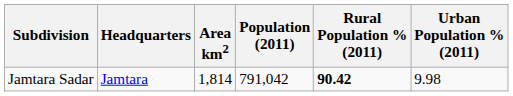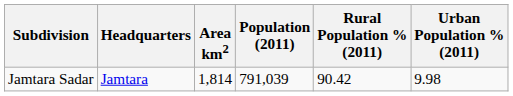 <table class="wikitable sortable">
 <tr>
 <th>Subdivision</th>
 <th>Headquarters</th>
 <th><br>Area<br>km<sup>2</sup></th>
 <th>Population<br>(2011)</th>
 <th>Rural<br>Population %<br>(2011)</th>
 <th>Urban<br> Population % <br>(2011)</th>
 </tr>
 <tr>
 <td>Jamtara Sadar</td>
 <td><a href='#'>Jamtara</a></td>
 <td>1,814</td>
-<td>791,042</td>
-<td><strong>90.42</strong></td>
+<td>791,039</td>
+<td>90.42</td>
 <td>9.98</td>
 </tr>
 </table>
